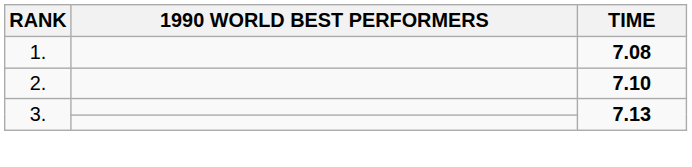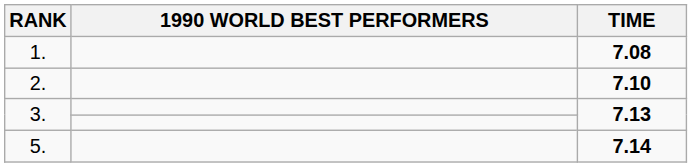 <table class="wikitable" style="border-collapse: collapse; font-size: 90%;">
 <tr>
 <th>RANK</th>
 <th align="center" style="width: 25em">1990 WORLD BEST PERFORMERS</th>
 <th align="center" style="width: 5em">TIME</th>
 </tr>
 <tr>
 <td align="center">1.</td>
 <td></td>
 <td align="center"><strong>7.08</strong></td>
 </tr>
 <tr>
 <td align="center">2.</td>
 <td></td>
 <td align="center"><strong>7.10</strong></td>
 </tr>
 <tr>
 <td rowspan=2 align="center">3.</td>
 <td></td>
 <td rowspan=2 align="center"><strong>7.13</strong></td>
 </tr>
 <tr>
 <td></td>
 </tr>
+<tr>
+<td align="center">5.</td>
+<td></td>
+<td align="center"><strong>7.14</strong></td>
+</tr>
 </table>
